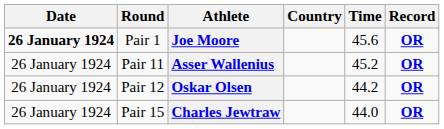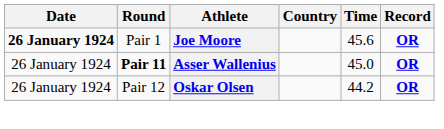 <table class="wikitable plainrowheaders" style="text-align:center">
 <tr>
 <th>Date</th>
 <th>Round</th>
 <th>Athlete</th>
 <th>Country</th>
 <th>Time</th>
 <th>Record</th>
 </tr>
 <tr>
 <td><strong>26 January 1924</strong></td>
 <td>Pair 1</td>
 <th scope=row style=text-align:left;><a href='#'>Joe Moore</a></th>
 <td align=left></td>
 <td>45.6</td>
 <td><strong><a href='#'>OR</a></strong></td>
 </tr>
 <tr>
 <td>26 January 1924</td>
-<td>Pair 11</td>
+<td><strong>Pair 11</strong></td>
 <th scope=row style=text-align:left;><a href='#'>Asser Wallenius</a></th>
 <td align=left></td>
-<td>45.2</td>
+<td>45.0</td>
 <td><strong><a href='#'>OR</a></strong></td>
 </tr>
 <tr>
 <td>26 January 1924</td>
 <td>Pair 12</td>
 <th scope=row style=text-align:left;><a href='#'>Oskar Olsen</a></th>
 <td align=left></td>
 <td>44.2</td>
 <td><strong><a href='#'>OR</a></strong></td>
 </tr>
-<tr>
-<td>26 January 1924</td>
-<td>Pair 15</td>
-<th scope=row style=text-align:left;><a href='#'>Charles Jewtraw</a></th>
-<td align=left></td>
-<td>44.0</td>
-<td><strong><a href='#'>OR</a></strong></td>
-</tr>
 </table>
